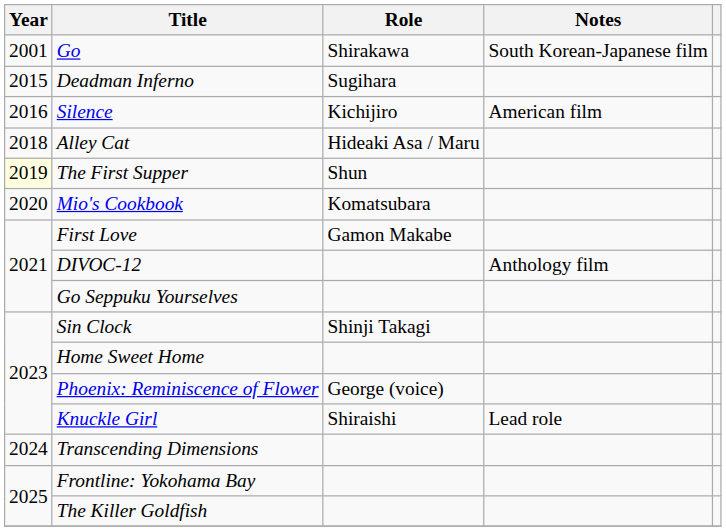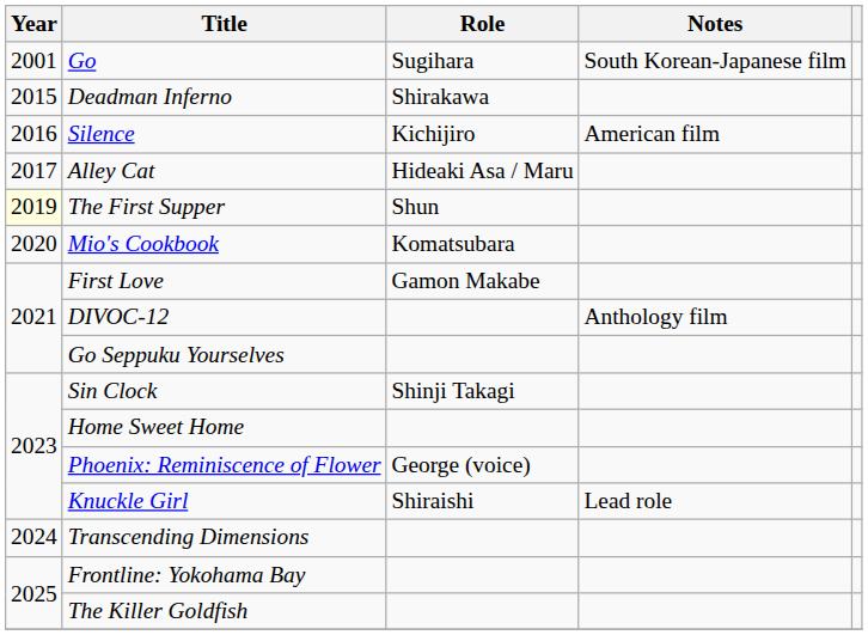 <table class="wikitable sortable">
 <tr>
 <th>Year</th>
 <th>Title</th>
 <th>Role</th>
 <th class="unsortable">Notes</th>
 <th class="unsortable"></th>
 </tr>
 <tr>
 <td>2001</td>
 <td><em><a href='#'>Go</a></em></td>
-<td>Shirakawa</td>
+<td>Sugihara</td>
 <td>South Korean-Japanese film</td>
 <td></td>
 </tr>
 <tr>
 <td>2015</td>
 <td><em>Deadman Inferno</em></td>
-<td>Sugihara</td>
+<td>Shirakawa</td>
 <td></td>
 <td></td>
 </tr>
 <tr>
 <td>2016</td>
 <td><em><a href='#'>Silence</a></em></td>
 <td>Kichijiro</td>
 <td>American film</td>
 <td></td>
 </tr>
 <tr>
-<td>2018</td>
+<td>2017</td>
 <td><em>Alley Cat</em></td>
 <td>Hideaki Asa / Maru</td>
 <td></td>
 <td></td>
 </tr>
 <tr>
 <td style="background: lightyellow;">2019</td>
 <td><em>The First Supper</em></td>
 <td>Shun</td>
 <td></td>
 <td></td>
 </tr>
 <tr>
 <td>2020</td>
 <td><em><a href='#'>Mio's Cookbook</a></em></td>
 <td>Komatsubara</td>
 <td></td>
 <td></td>
 </tr>
 <tr>
 <td rowspan="3">2021</td>
 <td><em>First Love</em></td>
 <td>Gamon Makabe</td>
 <td></td>
 <td></td>
 </tr>
 <tr>
 <td><em>DIVOC-12</em></td>
 <td></td>
 <td>Anthology film</td>
 <td></td>
 </tr>
 <tr>
 <td><em>Go Seppuku Yourselves</em></td>
 <td></td>
 <td></td>
 <td></td>
 </tr>
 <tr>
 <td rowspan="4">2023</td>
 <td><em>Sin Clock</em></td>
 <td>Shinji Takagi</td>
 <td></td>
 <td></td>
 </tr>
 <tr>
 <td><em>Home Sweet Home</em></td>
 <td></td>
 <td></td>
 <td></td>
 </tr>
 <tr>
 <td><em><a href='#'>Phoenix: Reminiscence of Flower</a></em></td>
 <td>George (voice)</td>
 <td></td>
 <td></td>
 </tr>
 <tr>
 <td><em><a href='#'>Knuckle Girl</a></em></td>
 <td>Shiraishi</td>
 <td>Lead role</td>
 <td></td>
 </tr>
 <tr>
 <td>2024</td>
 <td><em>Transcending Dimensions</em></td>
 <td></td>
 <td></td>
 <td></td>
 </tr>
 <tr>
 <td rowspan="2">2025</td>
 <td><em>Frontline: Yokohama Bay</em></td>
 <td></td>
 <td></td>
 <td></td>
 </tr>
 <tr>
 <td><em>The Killer Goldfish</em></td>
 <td></td>
 <td></td>
 <td></td>
 </tr>
 <tr>
 </tr>
 </table>
